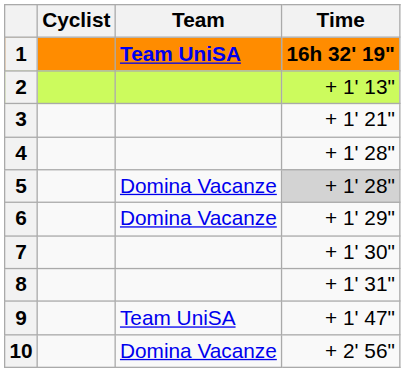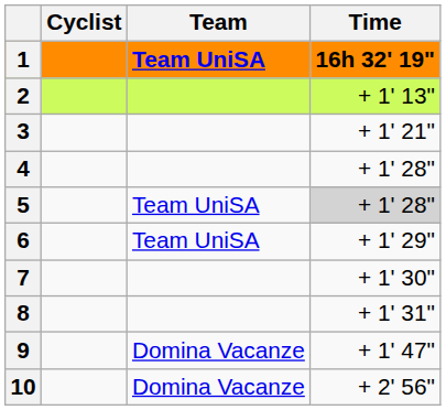 <table class="wikitable">
 <tr>
 <th></th>
 <th>Cyclist</th>
 <th>Team</th>
 <th>Time</th>
 </tr>
 <tr bgcolor="#FF8C00">
 <th>1</th>
 <td><strong></strong></td>
 <td><strong><a href='#'>Team UniSA</a></strong></td>
 <td align="right"><strong>16h 32' 19"</strong></td>
 </tr>
 <tr style="background:#CCFB5D;">
 <th>2</th>
 <td></td>
 <td></td>
 <td align="right">+ 1' 13"</td>
 </tr>
 <tr>
 <th>3</th>
 <td></td>
 <td></td>
 <td align="right">+ 1' 21"</td>
 </tr>
 <tr>
 <th>4</th>
 <td></td>
 <td></td>
 <td align="right">+ 1' 28"</td>
 </tr>
 <tr>
 <th>5</th>
 <td></td>
-<td><a href='#'>Domina Vacanze</a></td>
+<td><a href='#'>Team UniSA</a></td>
 <td align="right" style="background: lightgrey;">+ 1' 28"</td>
 </tr>
 <tr>
 <th>6</th>
 <td></td>
-<td><a href='#'>Domina Vacanze</a></td>
+<td><a href='#'>Team UniSA</a></td>
 <td align="right">+ 1' 29"</td>
 </tr>
 <tr>
 <th>7</th>
 <td></td>
 <td></td>
 <td align="right">+ 1' 30"</td>
 </tr>
 <tr>
 <th>8</th>
 <td></td>
 <td></td>
 <td align="right">+ 1' 31"</td>
 </tr>
 <tr>
 <th>9</th>
 <td></td>
-<td><a href='#'>Team UniSA</a></td>
+<td><a href='#'>Domina Vacanze</a></td>
 <td align="right">+ 1' 47"</td>
 </tr>
 <tr>
 <th>10</th>
 <td></td>
 <td><a href='#'>Domina Vacanze</a></td>
 <td align="right">+ 2' 56"</td>
 </tr>
 </table>
